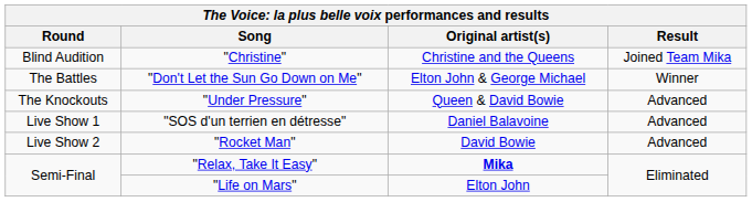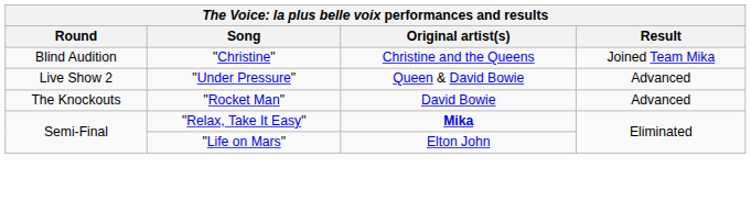 <table class="wikitable collapsible" style="width:70%; margin:1em auto 1em auto; text-align:center;">
 <tr>
 <th colspan="4"><em>The Voice: la plus belle voix</em> performances and results</th>
 </tr>
 <tr>
 <th scope="col">Round</th>
 <th scope="col">Song</th>
 <th scope="col">Original artist(s)</th>
 <th scope="col">Result</th>
 </tr>
 <tr>
 <td>Blind Audition</td>
 <td>"<a href='#'>Christine</a>"</td>
 <td><a href='#'>Christine and the Queens</a></td>
 <td>Joined <a href='#'>Team Mika</a></td>
 </tr>
 <tr>
-<td>The Battles</td>
-<td>"<a href='#'>Don't Let the Sun Go Down on Me</a>"</td>
-<td><a href='#'>Elton John</a> & <a href='#'>George Michael</a></td>
-<td>Winner</td>
-</tr>
-<tr>
-<td>The Knockouts</td>
+<td>Live Show 2</td>
 <td>"<a href='#'>Under Pressure</a>"</td>
 <td><a href='#'>Queen</a> & <a href='#'>David Bowie</a></td>
 <td>Advanced</td>
 </tr>
 <tr>
-<td>Live Show 1</td>
-<td>"SOS d'un terrien en détresse"</td>
-<td><a href='#'>Daniel Balavoine</a></td>
-<td>Advanced</td>
-</tr>
-<tr>
-<td>Live Show 2</td>
+<td>The Knockouts</td>
 <td>"<a href='#'>Rocket Man</a>"</td>
 <td><a href='#'>David Bowie</a></td>
 <td>Advanced</td>
 </tr>
 <tr>
 <td rowspan="2">Semi-Final</td>
 <td>"<a href='#'>Relax, Take It Easy</a>"</td>
 <td><strong><a href='#'>Mika</a></strong></td>
 <td rowspan="2">Eliminated</td>
 </tr>
 <tr>
 <td>"<a href='#'>Life on Mars</a>"</td>
 <td><a href='#'>Elton John</a></td>
 </tr>
 </table>
